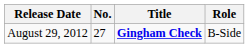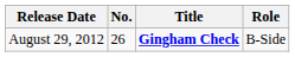 <table class="wikitable">
 <tr>
 <th>Release Date</th>
 <th>No.</th>
 <th>Title</th>
 <th>Role</th>
 </tr>
 <tr>
 <td>August 29, 2012</td>
-<td>27</td>
+<td>26</td>
 <td><strong><a href='#'>Gingham Check</a></strong></td>
 <td>B-Side</td>
 </tr>
 </table>
